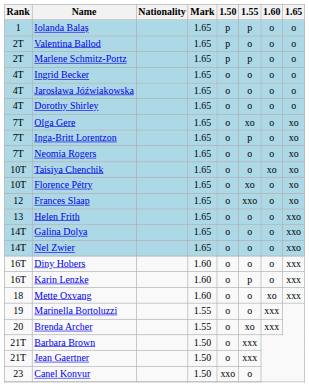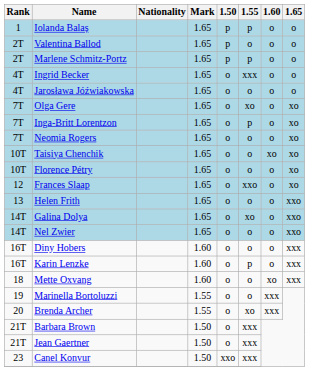 <table class="wikitable sortable" style="text-align:center">
 <tr>
 <th>Rank</th>
 <th>Name</th>
 <th>Nationality</th>
 <th>Mark</th>
 <th>1.50</th>
 <th>1.55</th>
 <th>1.60</th>
 <th>1.65</th>
 </tr>
 <tr bgcolor=lightblue>
 <td>1</td>
 <td align=left><a href='#'>Iolanda Balaș</a></td>
 <td align=left></td>
 <td>1.65</td>
 <td>p</td>
 <td>p</td>
 <td>o</td>
 <td>o</td>
 </tr>
 <tr bgcolor=lightblue>
 <td>2T</td>
 <td align=left><a href='#'>Valentina Ballod</a></td>
 <td align=left></td>
 <td>1.65</td>
 <td>p</td>
 <td>o</td>
 <td>o</td>
 <td>o</td>
 </tr>
 <tr bgcolor=lightblue>
 <td>2T</td>
 <td align=left><a href='#'>Marlene Schmitz-Portz</a></td>
 <td align=left></td>
 <td>1.65</td>
 <td>p</td>
 <td>p</td>
 <td>o</td>
 <td>o</td>
 </tr>
 <tr bgcolor=lightblue>
 <td>4T</td>
 <td align=left><a href='#'>Ingrid Becker</a></td>
 <td align=left></td>
 <td>1.65</td>
 <td>o</td>
-<td>o</td>
+<td>xxx</td>
 <td>o</td>
 <td>o</td>
 </tr>
 <tr bgcolor=lightblue>
 <td>4T</td>
 <td align=left><a href='#'>Jarosława Jóźwiakowska</a></td>
-<td align=left></td>
-<td>1.65</td>
-<td>o</td>
-<td>o</td>
-<td>o</td>
-<td>o</td>
-</tr>
-<tr bgcolor=lightblue>
-<td>4T</td>
-<td align=left><a href='#'>Dorothy Shirley</a></td>
 <td align=left></td>
 <td>1.65</td>
 <td>o</td>
 <td>o</td>
 <td>o</td>
 <td>o</td>
 </tr>
 <tr bgcolor=lightblue>
 <td>7T</td>
 <td align=left><a href='#'>Olga Gere</a></td>
 <td align=left></td>
 <td>1.65</td>
 <td>o</td>
 <td>xo</td>
 <td>o</td>
 <td>xo</td>
 </tr>
 <tr bgcolor=lightblue>
 <td>7T</td>
 <td align=left><a href='#'>Inga-Britt Lorentzon</a></td>
 <td align=left></td>
 <td>1.65</td>
 <td>o</td>
 <td>p</td>
 <td>o</td>
 <td>xo</td>
 </tr>
 <tr bgcolor=lightblue>
 <td>7T</td>
 <td align=left><a href='#'>Neomia Rogers</a></td>
 <td align=left></td>
 <td>1.65</td>
 <td>o</td>
 <td>o</td>
 <td>o</td>
 <td>xo</td>
 </tr>
 <tr bgcolor=lightblue>
 <td>10T</td>
 <td align=left><a href='#'>Taisiya Chenchik</a></td>
 <td align=left></td>
 <td>1.65</td>
 <td>o</td>
 <td>o</td>
 <td>xo</td>
 <td>xo</td>
 </tr>
 <tr bgcolor=lightblue>
 <td>10T</td>
 <td align=left><a href='#'>Florence Pétry</a></td>
 <td align=left></td>
 <td>1.65</td>
 <td>o</td>
-<td>xo</td>
+<td>o</td>
 <td>o</td>
 <td>xo</td>
 </tr>
 <tr bgcolor=lightblue>
 <td>12</td>
 <td align=left><a href='#'>Frances Slaap</a></td>
 <td align=left></td>
 <td>1.65</td>
 <td>o</td>
 <td>xxo</td>
 <td>o</td>
 <td>xo</td>
 </tr>
 <tr bgcolor=lightblue>
 <td>13</td>
 <td align=left><a href='#'>Helen Frith</a></td>
 <td align=left></td>
 <td>1.65</td>
 <td>o</td>
 <td>o</td>
 <td>o</td>
 <td>xxo</td>
 </tr>
 <tr bgcolor=lightblue>
 <td>14T</td>
 <td align=left><a href='#'>Galina Dolya</a></td>
 <td align=left></td>
 <td>1.65</td>
 <td>o</td>
-<td>o</td>
+<td>xo</td>
 <td>o</td>
 <td>xxo</td>
 </tr>
 <tr bgcolor=lightblue>
 <td>14T</td>
 <td align=left><a href='#'>Nel Zwier</a></td>
 <td align=left></td>
 <td>1.65</td>
 <td>o</td>
 <td>o</td>
 <td>o</td>
 <td>xxo</td>
 </tr>
 <tr>
 <td>16T</td>
 <td align=left><a href='#'>Diny Hobers</a></td>
 <td align=left></td>
 <td>1.60</td>
 <td>o</td>
 <td>o</td>
 <td>o</td>
 <td>xxx</td>
 </tr>
 <tr>
 <td>16T</td>
 <td align=left><a href='#'>Karin Lenzke</a></td>
 <td align=left></td>
 <td>1.60</td>
 <td>o</td>
 <td>p</td>
 <td>o</td>
 <td>xxx</td>
 </tr>
 <tr>
 <td>18</td>
 <td align=left><a href='#'>Mette Oxvang</a></td>
 <td align=left></td>
 <td>1.60</td>
 <td>o</td>
 <td>o</td>
 <td>xo</td>
 <td>xxx</td>
 </tr>
 <tr>
 <td>19</td>
 <td align=left><a href='#'>Marinella Bortoluzzi</a></td>
 <td align=left></td>
 <td>1.55</td>
 <td>o</td>
 <td>o</td>
 <td>xxx</td>
 </tr>
 <tr>
 <td>20</td>
 <td align=left><a href='#'>Brenda Archer</a></td>
 <td align=left></td>
 <td>1.55</td>
 <td>o</td>
 <td>xo</td>
 <td>xxx</td>
 </tr>
 <tr>
 <td>21T</td>
 <td align=left><a href='#'>Barbara Brown</a></td>
 <td align=left></td>
 <td>1.50</td>
 <td>o</td>
 <td>xxx</td>
 </tr>
 <tr>
 <td>21T</td>
 <td align=left><a href='#'>Jean Gaertner</a></td>
 <td align=left></td>
 <td>1.50</td>
 <td>o</td>
 <td>xxx</td>
 </tr>
 <tr>
 <td>23</td>
 <td align=left><a href='#'>Canel Konvur</a></td>
 <td align=left></td>
 <td>1.50</td>
 <td>xxo</td>
-<td>o</td>
+<td>xxx</td>
 </tr>
 <tr>
 </tr>
 </table>
